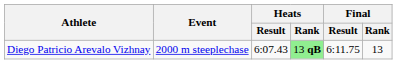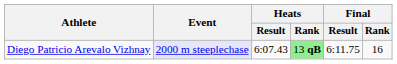 <table class="wikitable" style="font-size:90%">
 <tr>
 <th rowspan=2>Athlete</th>
 <th rowspan=2>Event</th>
 <th colspan=2>Heats</th>
 <th colspan=2>Final</th>
 </tr>
 <tr style="font-size:95%">
 <th>Result</th>
 <th>Rank</th>
 <th>Result</th>
 <th>Rank</th>
 </tr>
 <tr align=center>
 <td align=left><a href='#'>Diego Patricio Arevalo Vizhnay</a></td>
-<td align=left><a href='#'>2000 m steeplechase</a></td>
+<td align=left style="background: lavender;"><a href='#'>2000 m steeplechase</a></td>
 <td>6:07.43</td>
 <td style="background: lightgreen;">13 <strong>qB</strong></td>
 <td>6:11.75</td>
-<td>13</td>
+<td>16</td>
 </tr>
 </table>
